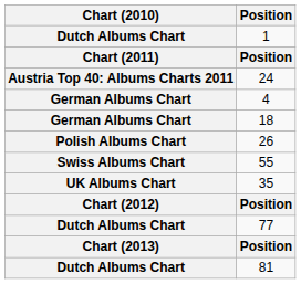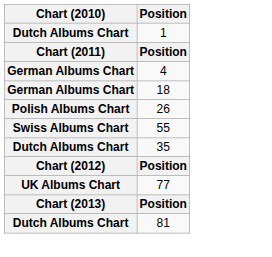 <table class="wikitable plainrowheaders">
 <tr>
 <th>Chart (2010)</th>
 <th>Position</th>
 </tr>
 <tr>
 <th scope="row">Dutch Albums Chart</th>
 <td style="text-align:center;">1</td>
 </tr>
 <tr>
 <th>Chart (2011)</th>
 <th>Position</th>
-</tr>
-<tr>
-<th scope="row">Austria Top 40: Albums Charts 2011</th>
-<td style="text-align:center;">24</td>
 </tr>
 <tr>
 <th scope="row">German Albums Chart</th>
 <td style="text-align:center;">4</td>
 </tr>
 <tr>
 <th scope="row">German Albums Chart</th>
 <td style="text-align:center;">18</td>
 </tr>
 <tr>
 <th scope="row">Polish Albums Chart</th>
 <td style="text-align:center;">26</td>
 </tr>
 <tr>
 <th scope="row">Swiss Albums Chart</th>
 <td style="text-align:center;">55</td>
 </tr>
 <tr>
-<th scope="row">UK Albums Chart</th>
+<th scope="row">Dutch Albums Chart</th>
 <td style="text-align:center;">35</td>
 </tr>
 <tr>
 <th scope="col">Chart (2012)</th>
 <th scope="col">Position</th>
 </tr>
 <tr>
-<th scope="row">Dutch Albums Chart</th>
+<th scope="row">UK Albums Chart</th>
 <td style="text-align:center;">77</td>
 </tr>
 <tr>
 <th scope="col">Chart (2013)</th>
 <th scope="col">Position</th>
 </tr>
 <tr>
 <th scope="row">Dutch Albums Chart</th>
 <td style="text-align:center;">81</td>
 </tr>
 </table>
